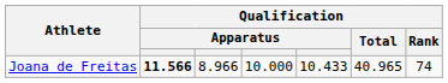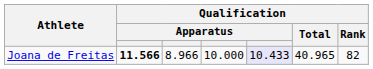 <table class="wikitable" style="font-size:90%">
 <tr>
 <th rowspan=3>Athlete</th>
 <th colspan=6>Qualification</th>
 </tr>
 <tr style="font-size:95%">
 <th colspan=4>Apparatus</th>
 <th rowspan=2>Total</th>
 <th rowspan=2>Rank</th>
 </tr>
 <tr style="font-size:95%">
 <th></th>
 <th></th>
 <th></th>
 <th></th>
 </tr>
 <tr align=center>
 <td align=left><a href='#'>Joana de Freitas</a></td>
 <td><strong>11.566</strong></td>
 <td>8.966</td>
 <td>10.000</td>
-<td>10.433</td>
+<td style="background: lavender;">10.433</td>
 <td>40.965</td>
-<td>74</td>
+<td>82</td>
 </tr>
 </table>
